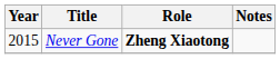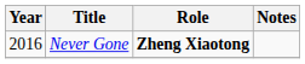 <table class="wikitable">
 <tr>
 <th>Year</th>
 <th>Title</th>
 <th>Role</th>
 <th>Notes</th>
 </tr>
 <tr>
-<td>2015</td>
+<td>2016</td>
 <td><em><a href='#'>Never Gone</a></em></td>
 <td><strong>Zheng Xiaotong</strong></td>
 <td></td>
 </tr>
 <tr>
 </tr>
 </table>
